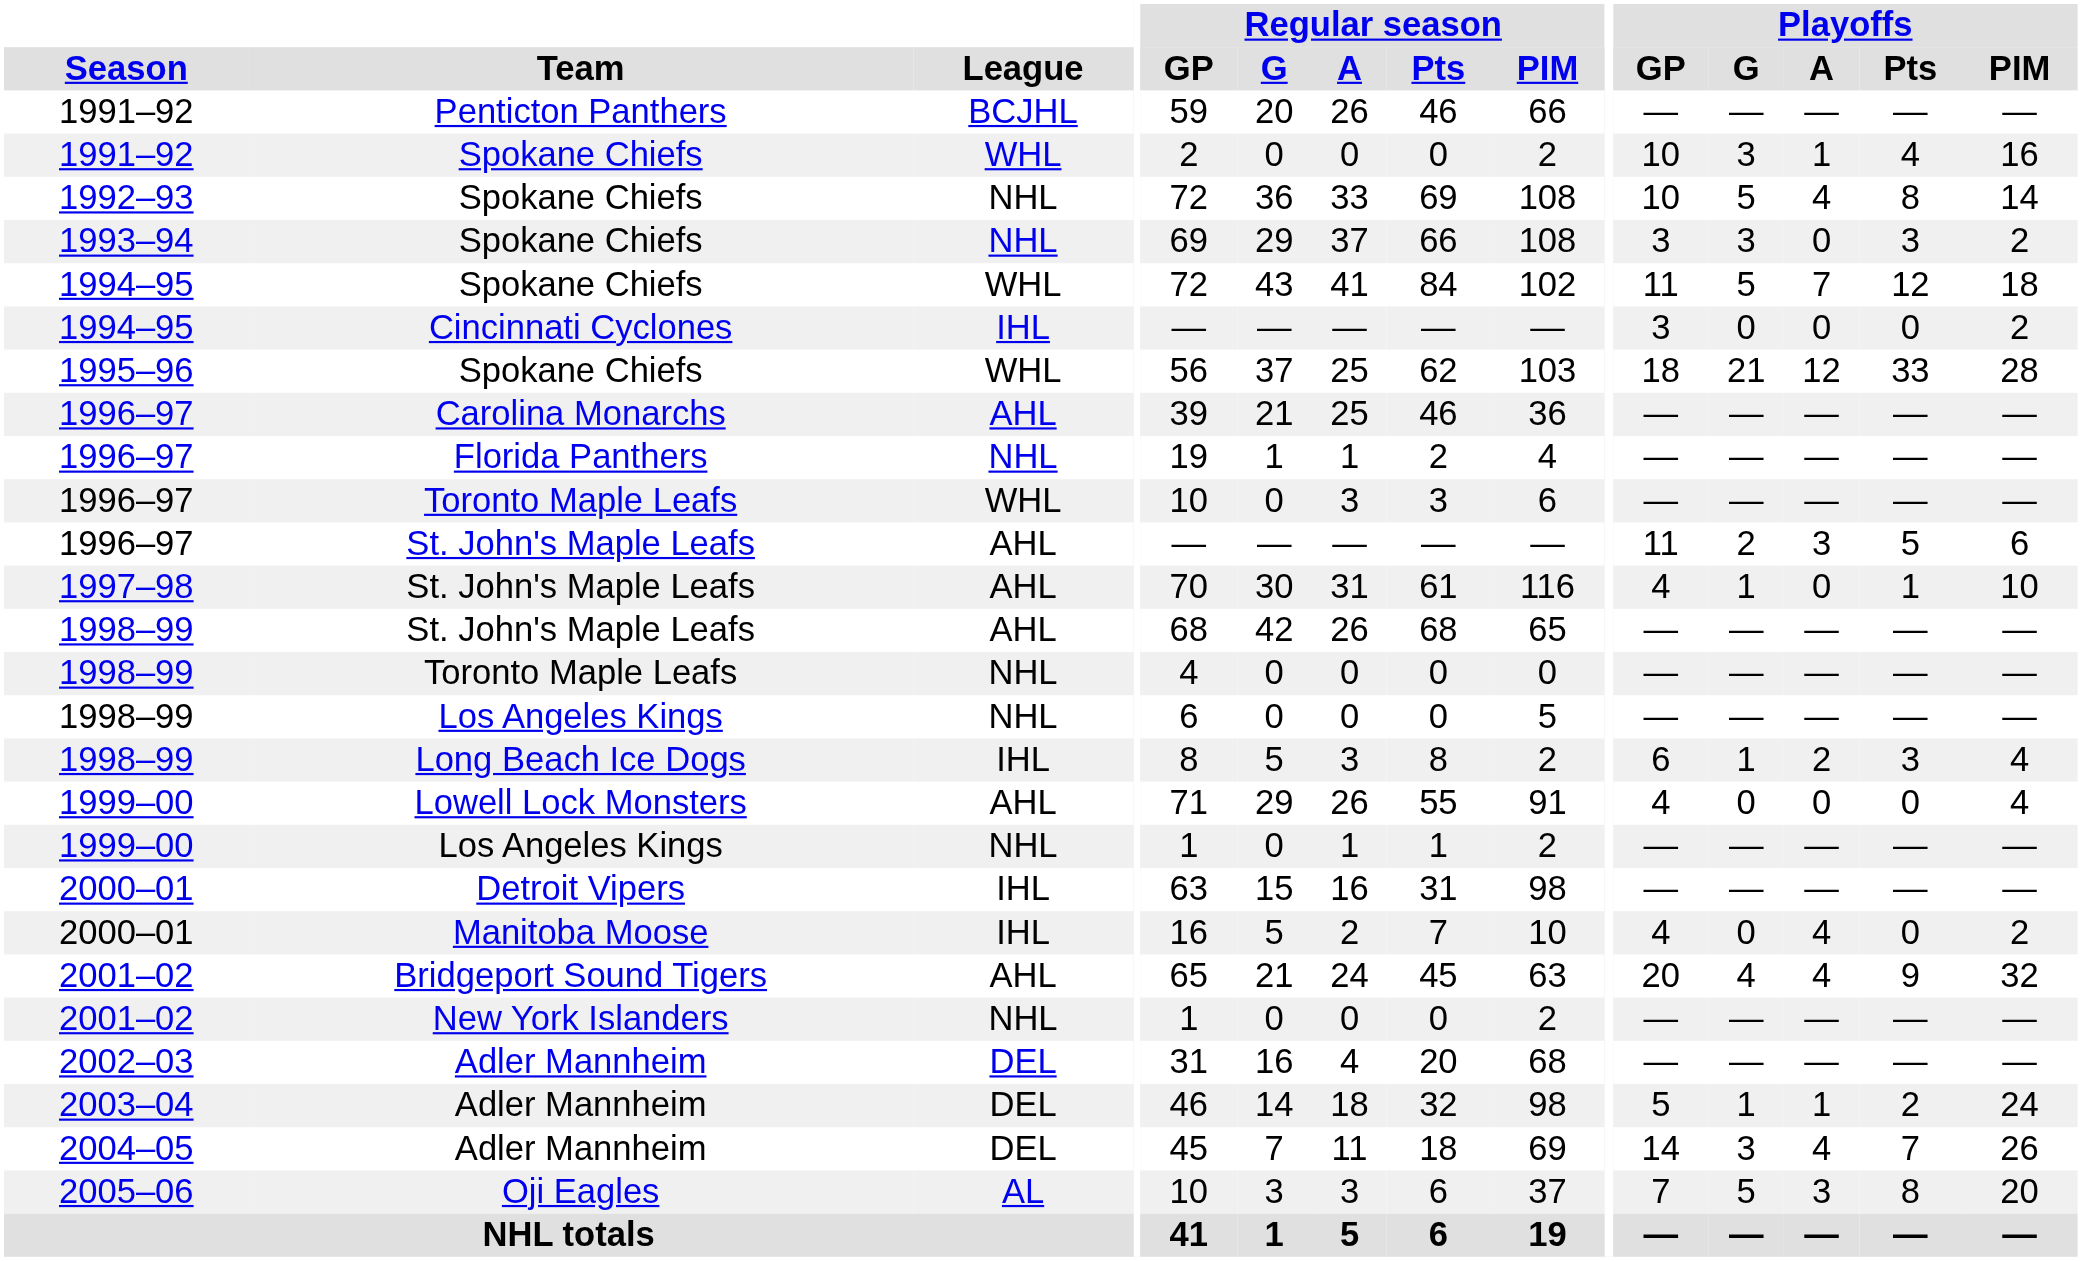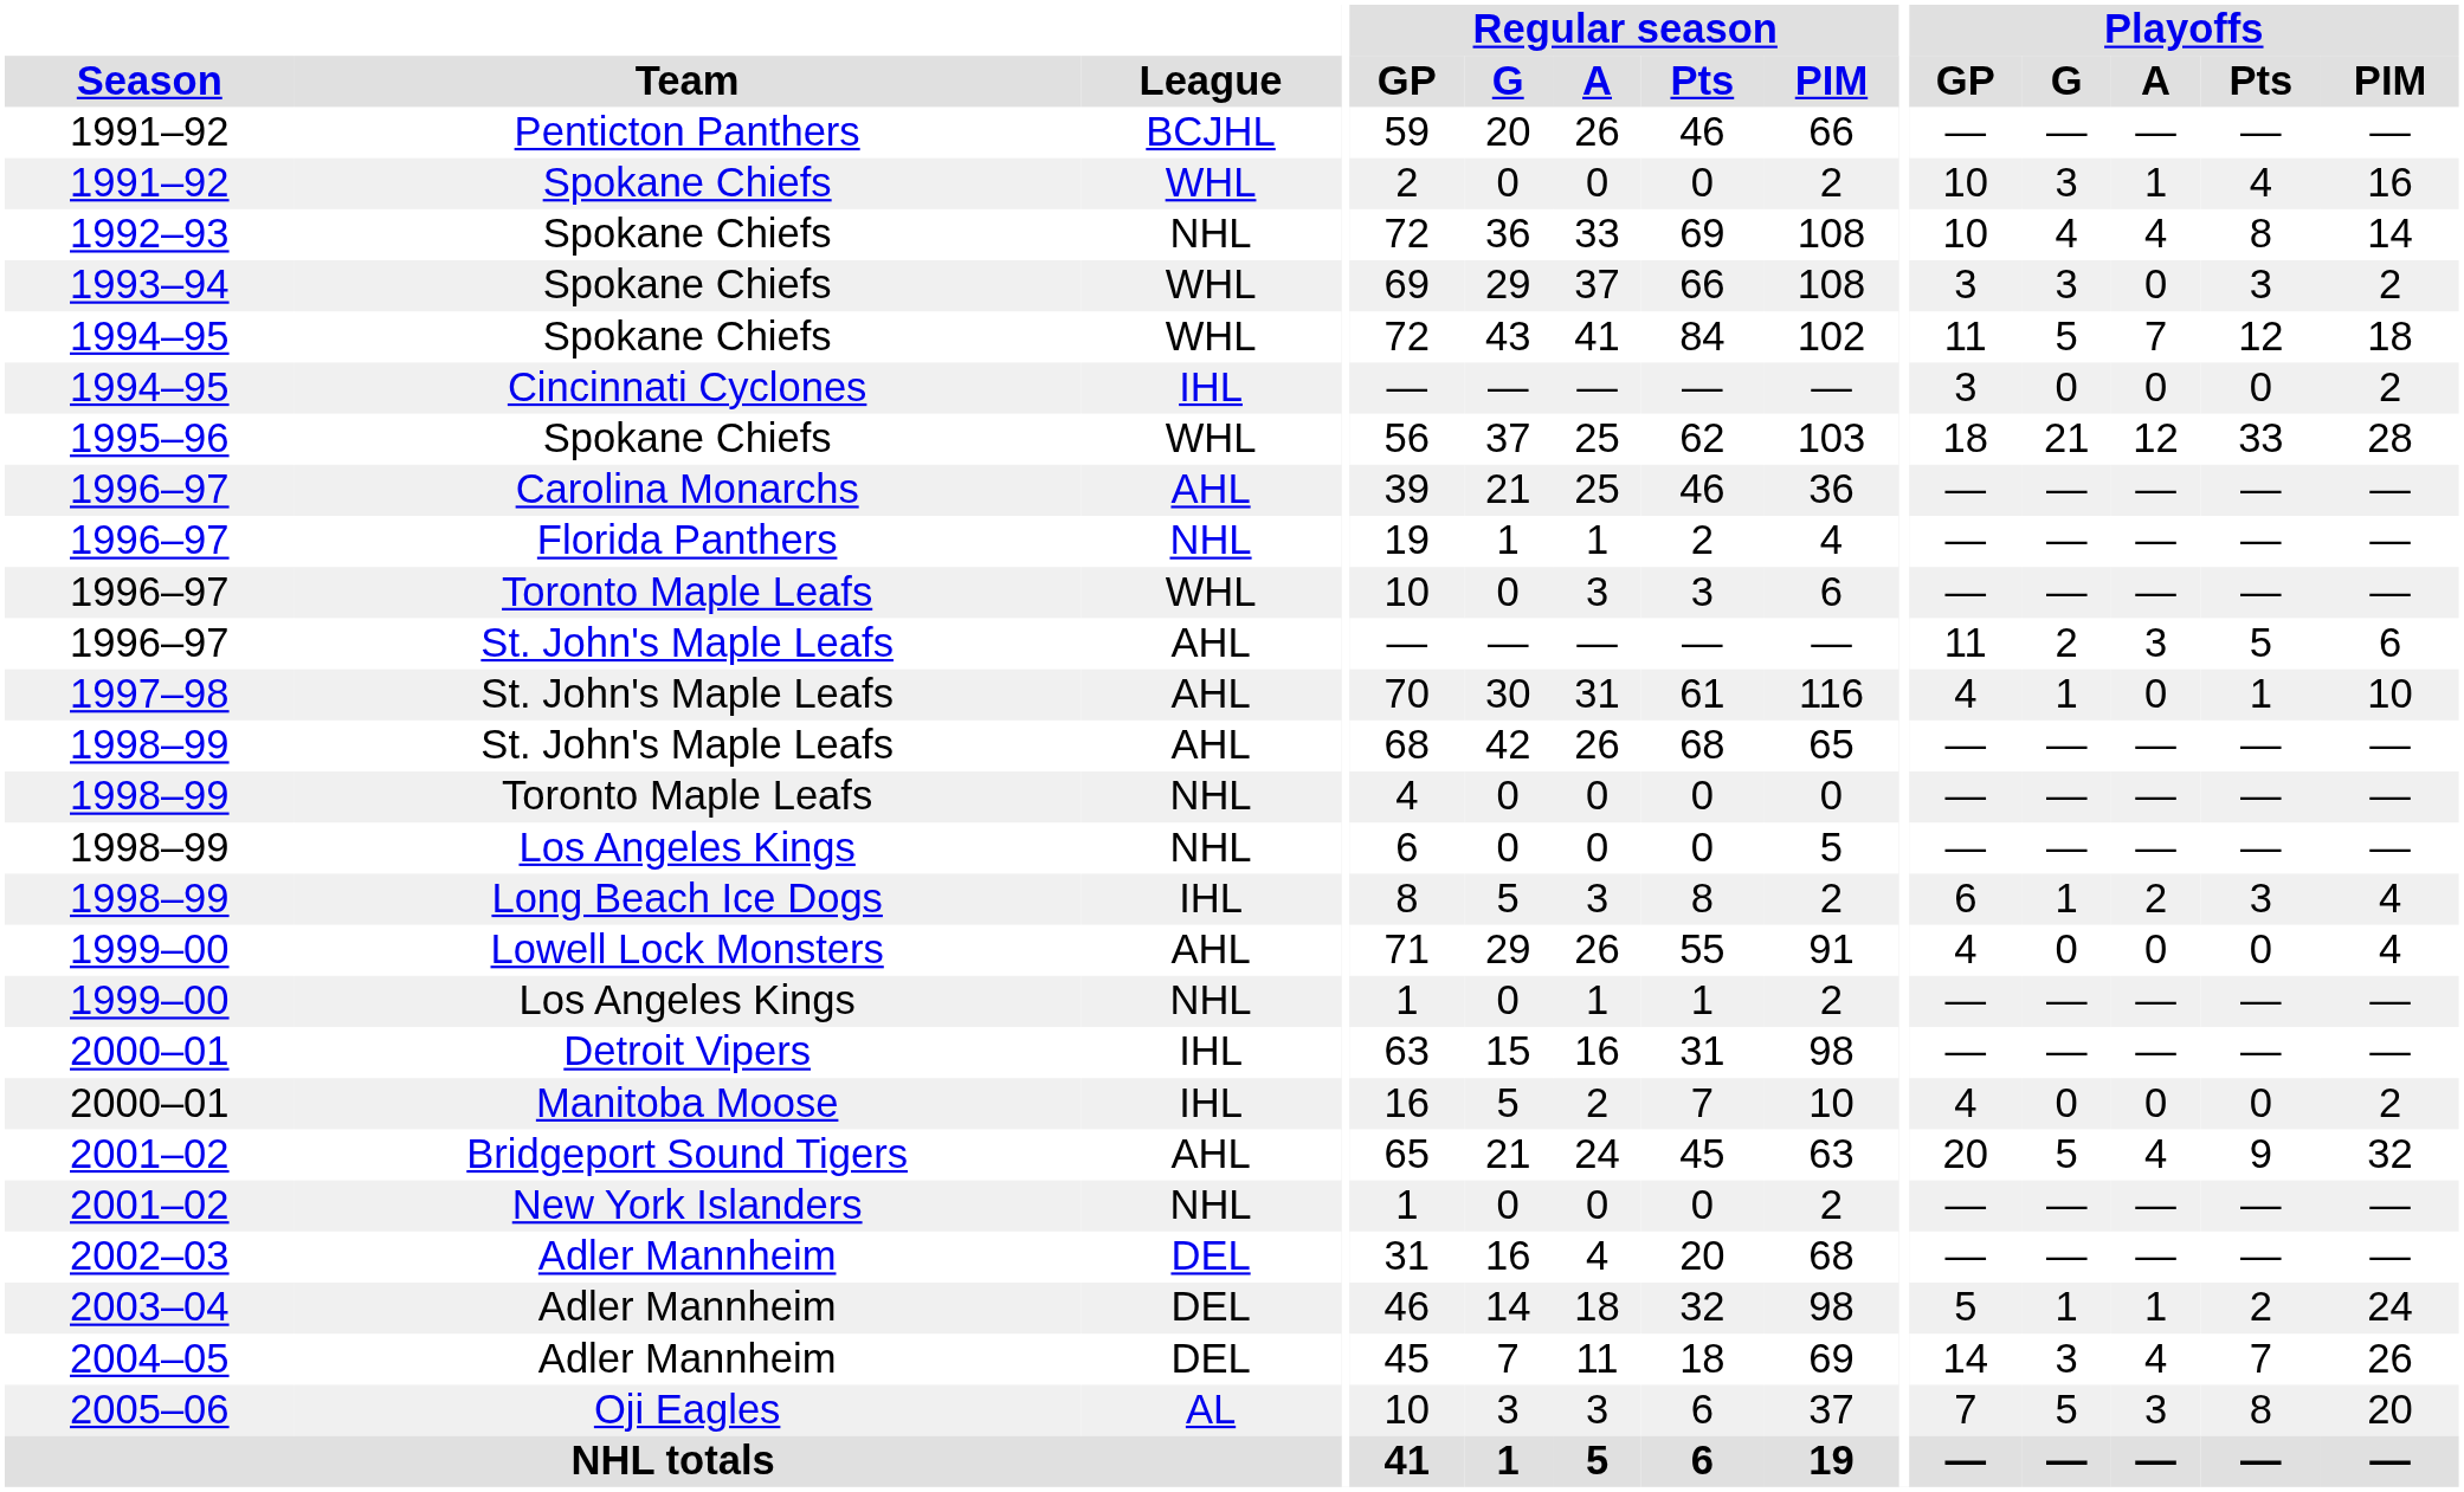 <table border="0" cellpadding="1" cellspacing="0" style="text-align:center; width:60em">
 <tr bgcolor="#e0e0e0">
 <th colspan="3" bgcolor="#ffffff"></th>
 <th rowspan="99" bgcolor="#ffffff"></th>
 <th colspan="5"><a href='#'>Regular season</a></th>
 <th rowspan="99" bgcolor="#ffffff"></th>
 <th colspan="5"><a href='#'>Playoffs</a></th>
 </tr>
 <tr bgcolor="#e0e0e0">
 <th><a href='#'>Season</a></th>
 <th>Team</th>
 <th>League</th>
 <th>GP</th>
 <th><a href='#'>G</a></th>
 <th><a href='#'>A</a></th>
 <th><a href='#'>Pts</a></th>
 <th><a href='#'>PIM</a></th>
 <th>GP</th>
 <th>G</th>
 <th>A</th>
 <th>Pts</th>
 <th>PIM</th>
 </tr>
 <tr>
 <td>1991–92</td>
 <td><a href='#'>Penticton Panthers</a></td>
 <td><a href='#'>BCJHL</a></td>
 <td>59</td>
 <td>20</td>
 <td>26</td>
 <td>46</td>
 <td>66</td>
 <td>—</td>
 <td>—</td>
 <td>—</td>
 <td>—</td>
 <td>—</td>
 </tr>
 <tr bgcolor="#f0f0f0">
 <td><a href='#'>1991–92</a></td>
 <td><a href='#'>Spokane Chiefs</a></td>
 <td><a href='#'>WHL</a></td>
 <td>2</td>
 <td>0</td>
 <td>0</td>
 <td>0</td>
 <td>2</td>
 <td>10</td>
 <td>3</td>
 <td>1</td>
 <td>4</td>
 <td>16</td>
 </tr>
 <tr>
 <td><a href='#'>1992–93</a></td>
 <td>Spokane Chiefs</td>
 <td>NHL</td>
 <td>72</td>
 <td>36</td>
 <td>33</td>
 <td>69</td>
 <td>108</td>
 <td>10</td>
-<td>5</td>
+<td>4</td>
 <td>4</td>
 <td>8</td>
 <td>14</td>
 </tr>
 <tr bgcolor="#f0f0f0">
 <td><a href='#'>1993–94</a></td>
 <td>Spokane Chiefs</td>
-<td><a href='#'>NHL</a></td>
+<td>WHL</td>
 <td>69</td>
 <td>29</td>
 <td>37</td>
 <td>66</td>
 <td>108</td>
 <td>3</td>
 <td>3</td>
 <td>0</td>
 <td>3</td>
 <td>2</td>
 </tr>
 <tr>
 <td><a href='#'>1994–95</a></td>
 <td>Spokane Chiefs</td>
 <td>WHL</td>
 <td>72</td>
 <td>43</td>
 <td>41</td>
 <td>84</td>
 <td>102</td>
 <td>11</td>
 <td>5</td>
 <td>7</td>
 <td>12</td>
 <td>18</td>
 </tr>
 <tr bgcolor="#f0f0f0">
 <td><a href='#'>1994–95</a></td>
 <td><a href='#'>Cincinnati Cyclones</a></td>
 <td><a href='#'>IHL</a></td>
 <td>—</td>
 <td>—</td>
 <td>—</td>
 <td>—</td>
 <td>—</td>
 <td>3</td>
 <td>0</td>
 <td>0</td>
 <td>0</td>
 <td>2</td>
 </tr>
 <tr>
 <td><a href='#'>1995–96</a></td>
 <td>Spokane Chiefs</td>
 <td>WHL</td>
 <td>56</td>
 <td>37</td>
 <td>25</td>
 <td>62</td>
 <td>103</td>
 <td>18</td>
 <td>21</td>
 <td>12</td>
 <td>33</td>
 <td>28</td>
 </tr>
 <tr bgcolor="#f0f0f0">
 <td><a href='#'>1996–97</a></td>
 <td><a href='#'>Carolina Monarchs</a></td>
 <td><a href='#'>AHL</a></td>
 <td>39</td>
 <td>21</td>
 <td>25</td>
 <td>46</td>
 <td>36</td>
 <td>—</td>
 <td>—</td>
 <td>—</td>
 <td>—</td>
 <td>—</td>
 </tr>
 <tr>
 <td><a href='#'>1996–97</a></td>
 <td><a href='#'>Florida Panthers</a></td>
 <td><a href='#'>NHL</a></td>
 <td>19</td>
 <td>1</td>
 <td>1</td>
 <td>2</td>
 <td>4</td>
 <td>—</td>
 <td>—</td>
 <td>—</td>
 <td>—</td>
 <td>—</td>
 </tr>
 <tr bgcolor="#f0f0f0">
 <td>1996–97</td>
 <td><a href='#'>Toronto Maple Leafs</a></td>
 <td>WHL</td>
 <td>10</td>
 <td>0</td>
 <td>3</td>
 <td>3</td>
 <td>6</td>
 <td>—</td>
 <td>—</td>
 <td>—</td>
 <td>—</td>
 <td>—</td>
 </tr>
 <tr>
 <td>1996–97</td>
 <td><a href='#'>St. John's Maple Leafs</a></td>
 <td>AHL</td>
 <td>—</td>
 <td>—</td>
 <td>—</td>
 <td>—</td>
 <td>—</td>
 <td>11</td>
 <td>2</td>
 <td>3</td>
 <td>5</td>
 <td>6</td>
 </tr>
 <tr bgcolor="#f0f0f0">
 <td><a href='#'>1997–98</a></td>
 <td>St. John's Maple Leafs</td>
 <td>AHL</td>
 <td>70</td>
 <td>30</td>
 <td>31</td>
 <td>61</td>
 <td>116</td>
 <td>4</td>
 <td>1</td>
 <td>0</td>
 <td>1</td>
 <td>10</td>
 </tr>
 <tr>
 <td><a href='#'>1998–99</a></td>
 <td>St. John's Maple Leafs</td>
 <td>AHL</td>
 <td>68</td>
 <td>42</td>
 <td>26</td>
 <td>68</td>
 <td>65</td>
 <td>—</td>
 <td>—</td>
 <td>—</td>
 <td>—</td>
 <td>—</td>
 </tr>
 <tr bgcolor="#f0f0f0">
 <td><a href='#'>1998–99</a></td>
 <td>Toronto Maple Leafs</td>
 <td>NHL</td>
 <td>4</td>
 <td>0</td>
 <td>0</td>
 <td>0</td>
 <td>0</td>
 <td>—</td>
 <td>—</td>
 <td>—</td>
 <td>—</td>
 <td>—</td>
 </tr>
 <tr>
 <td>1998–99</td>
 <td><a href='#'>Los Angeles Kings</a></td>
 <td>NHL</td>
 <td>6</td>
 <td>0</td>
 <td>0</td>
 <td>0</td>
 <td>5</td>
 <td>—</td>
 <td>—</td>
 <td>—</td>
 <td>—</td>
 <td>—</td>
 </tr>
 <tr bgcolor="#f0f0f0">
 <td><a href='#'>1998–99</a></td>
 <td><a href='#'>Long Beach Ice Dogs</a></td>
 <td>IHL</td>
 <td>8</td>
 <td>5</td>
 <td>3</td>
 <td>8</td>
 <td>2</td>
 <td>6</td>
 <td>1</td>
 <td>2</td>
 <td>3</td>
 <td>4</td>
 </tr>
 <tr>
 <td><a href='#'>1999–00</a></td>
 <td><a href='#'>Lowell Lock Monsters</a></td>
 <td>AHL</td>
 <td>71</td>
 <td>29</td>
 <td>26</td>
 <td>55</td>
 <td>91</td>
 <td>4</td>
 <td>0</td>
 <td>0</td>
 <td>0</td>
 <td>4</td>
 </tr>
 <tr bgcolor="#f0f0f0">
 <td><a href='#'>1999–00</a></td>
 <td>Los Angeles Kings</td>
 <td>NHL</td>
 <td>1</td>
 <td>0</td>
 <td>1</td>
 <td>1</td>
 <td>2</td>
 <td>—</td>
 <td>—</td>
 <td>—</td>
 <td>—</td>
 <td>—</td>
 </tr>
 <tr>
 <td><a href='#'>2000–01</a></td>
 <td><a href='#'>Detroit Vipers</a></td>
 <td>IHL</td>
 <td>63</td>
 <td>15</td>
 <td>16</td>
 <td>31</td>
 <td>98</td>
 <td>—</td>
 <td>—</td>
 <td>—</td>
 <td>—</td>
 <td>—</td>
 </tr>
 <tr bgcolor="#f0f0f0">
 <td>2000–01</td>
 <td><a href='#'>Manitoba Moose</a></td>
 <td>IHL</td>
 <td>16</td>
 <td>5</td>
 <td>2</td>
 <td>7</td>
 <td>10</td>
 <td>4</td>
 <td>0</td>
-<td>4</td>
+<td>0</td>
 <td>0</td>
 <td>2</td>
 </tr>
 <tr>
 <td><a href='#'>2001–02</a></td>
 <td><a href='#'>Bridgeport Sound Tigers</a></td>
 <td>AHL</td>
 <td>65</td>
 <td>21</td>
 <td>24</td>
 <td>45</td>
 <td>63</td>
 <td>20</td>
-<td>4</td>
+<td>5</td>
 <td>4</td>
 <td>9</td>
 <td>32</td>
 </tr>
 <tr bgcolor="#f0f0f0">
 <td><a href='#'>2001–02</a></td>
 <td><a href='#'>New York Islanders</a></td>
 <td>NHL</td>
 <td>1</td>
 <td>0</td>
 <td>0</td>
 <td>0</td>
 <td>2</td>
 <td>—</td>
 <td>—</td>
 <td>—</td>
 <td>—</td>
 <td>—</td>
 </tr>
 <tr>
 <td><a href='#'>2002–03</a></td>
 <td><a href='#'>Adler Mannheim</a></td>
 <td><a href='#'>DEL</a></td>
 <td>31</td>
 <td>16</td>
 <td>4</td>
 <td>20</td>
 <td>68</td>
 <td>—</td>
 <td>—</td>
 <td>—</td>
 <td>—</td>
 <td>—</td>
 </tr>
 <tr bgcolor="#f0f0f0">
 <td><a href='#'>2003–04</a></td>
 <td>Adler Mannheim</td>
 <td>DEL</td>
 <td>46</td>
 <td>14</td>
 <td>18</td>
 <td>32</td>
 <td>98</td>
 <td>5</td>
 <td>1</td>
 <td>1</td>
 <td>2</td>
 <td>24</td>
 </tr>
 <tr>
 <td><a href='#'>2004–05</a></td>
 <td>Adler Mannheim</td>
 <td>DEL</td>
 <td>45</td>
 <td>7</td>
 <td>11</td>
 <td>18</td>
 <td>69</td>
 <td>14</td>
 <td>3</td>
 <td>4</td>
 <td>7</td>
 <td>26</td>
 </tr>
 <tr bgcolor="#f0f0f0">
 <td><a href='#'>2005–06</a></td>
 <td><a href='#'>Oji Eagles</a></td>
 <td><a href='#'>AL</a></td>
 <td>10</td>
 <td>3</td>
 <td>3</td>
 <td>6</td>
 <td>37</td>
 <td>7</td>
 <td>5</td>
 <td>3</td>
 <td>8</td>
 <td>20</td>
 </tr>
 <tr bgcolor="#e0e0e0">
 <th colspan="3">NHL totals</th>
 <th>41</th>
 <th>1</th>
 <th>5</th>
 <th>6</th>
 <th>19</th>
 <th>—</th>
 <th>—</th>
 <th>—</th>
 <th>—</th>
 <th>—</th>
 </tr>
 </table>
